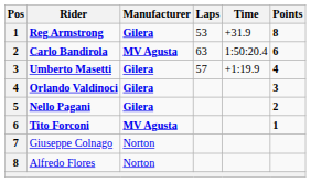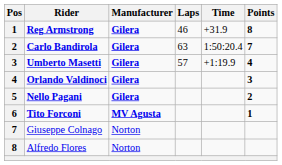 <table class="wikitable" style="font-size: 95%;">
 <tr>
 <th>Pos</th>
 <th>Rider</th>
 <th>Manufacturer</th>
 <th>Laps</th>
 <th>Time</th>
 <th>Points</th>
 </tr>
 <tr>
 <th>1</th>
 <td> <strong><a href='#'>Reg Armstrong</a></strong></td>
 <td><strong><a href='#'>Gilera</a></strong></td>
-<td>53</td>
+<td>46</td>
 <td>+31.9</td>
 <td><strong>8</strong></td>
 </tr>
 <tr>
 <th>2</th>
 <td> <strong><a href='#'>Carlo Bandirola</a></strong></td>
-<td><strong><a href='#'>MV Agusta</a></strong></td>
+<td><strong><a href='#'>Gilera</a></strong></td>
 <td>63</td>
 <td>1:50:20.4</td>
-<td><strong>6</strong></td>
+<td><strong>7</strong></td>
 </tr>
 <tr>
 <th>3</th>
 <td> <strong><a href='#'>Umberto Masetti</a></strong></td>
 <td><strong><a href='#'>Gilera</a></strong></td>
 <td>57</td>
 <td>+1:19.9</td>
 <td><strong>4</strong></td>
 </tr>
 <tr>
 <th>4</th>
 <td> <strong><a href='#'>Orlando Valdinoci</a></strong></td>
 <td><strong><a href='#'>Gilera</a></strong></td>
 <td></td>
 <td></td>
 <td><strong>3</strong></td>
 </tr>
 <tr>
 <th>5</th>
 <td> <strong><a href='#'>Nello Pagani</a></strong></td>
 <td><strong><a href='#'>Gilera</a></strong></td>
 <td></td>
 <td></td>
 <td><strong>2</strong></td>
 </tr>
 <tr>
 <th>6</th>
 <td> <strong><a href='#'>Tito Forconi</a></strong></td>
 <td><strong><a href='#'>MV Agusta</a></strong></td>
 <td></td>
 <td></td>
 <td><strong>1</strong></td>
 </tr>
 <tr>
 <th>7</th>
 <td> <a href='#'>Giuseppe Colnago</a></td>
 <td><a href='#'>Norton</a></td>
 <td></td>
 <td></td>
 <td></td>
 </tr>
 <tr>
 <th>8</th>
 <td> <a href='#'>Alfredo Flores</a></td>
 <td><a href='#'>Norton</a></td>
 <td></td>
 <td></td>
 <td></td>
 </tr>
 <tr>
 <th colspan=6></th>
 </tr>
 </table>
